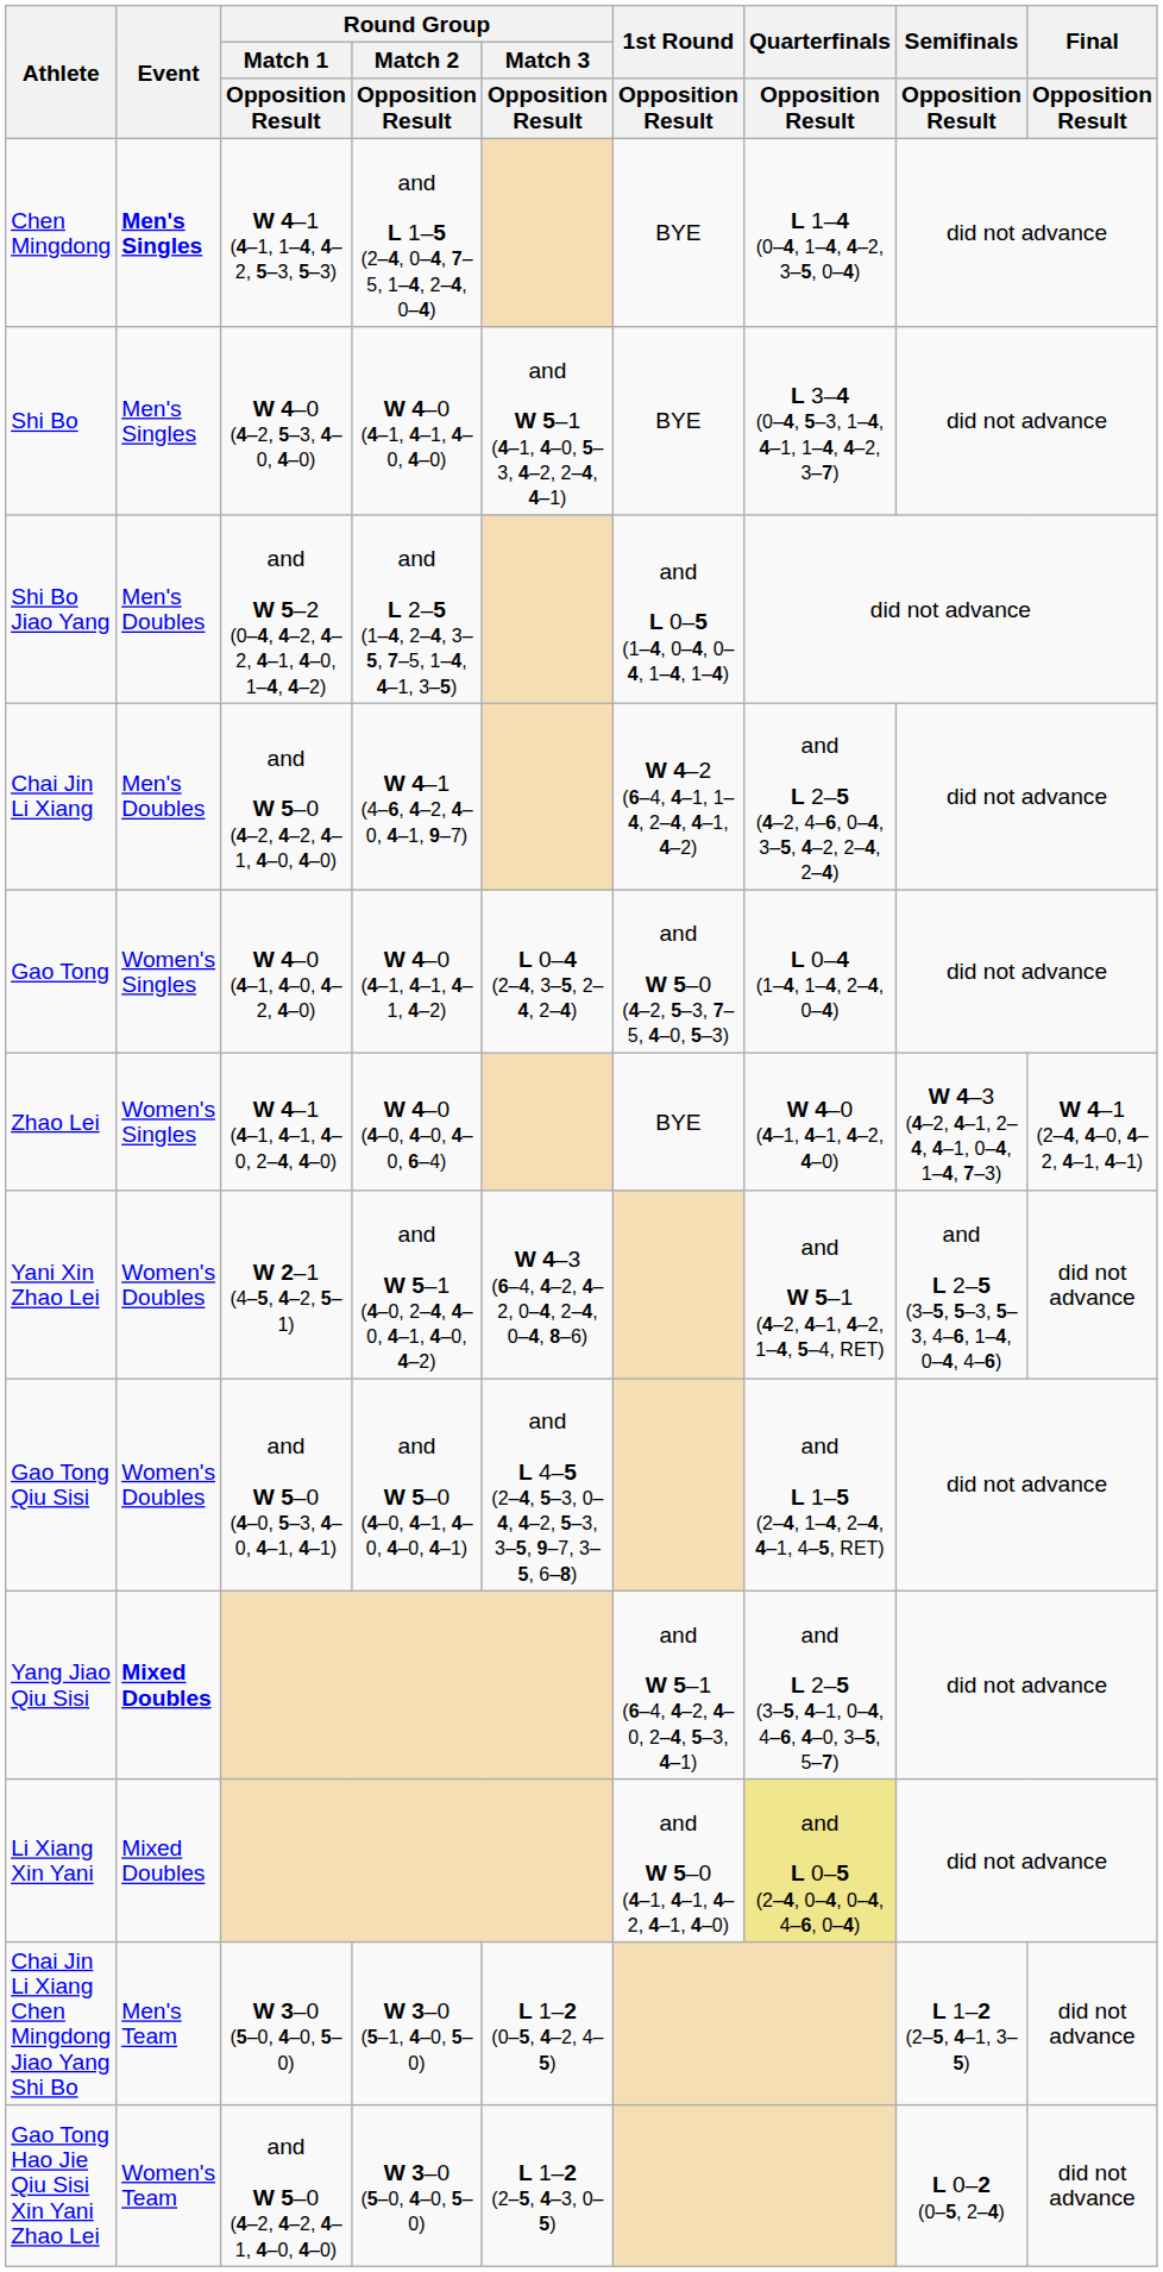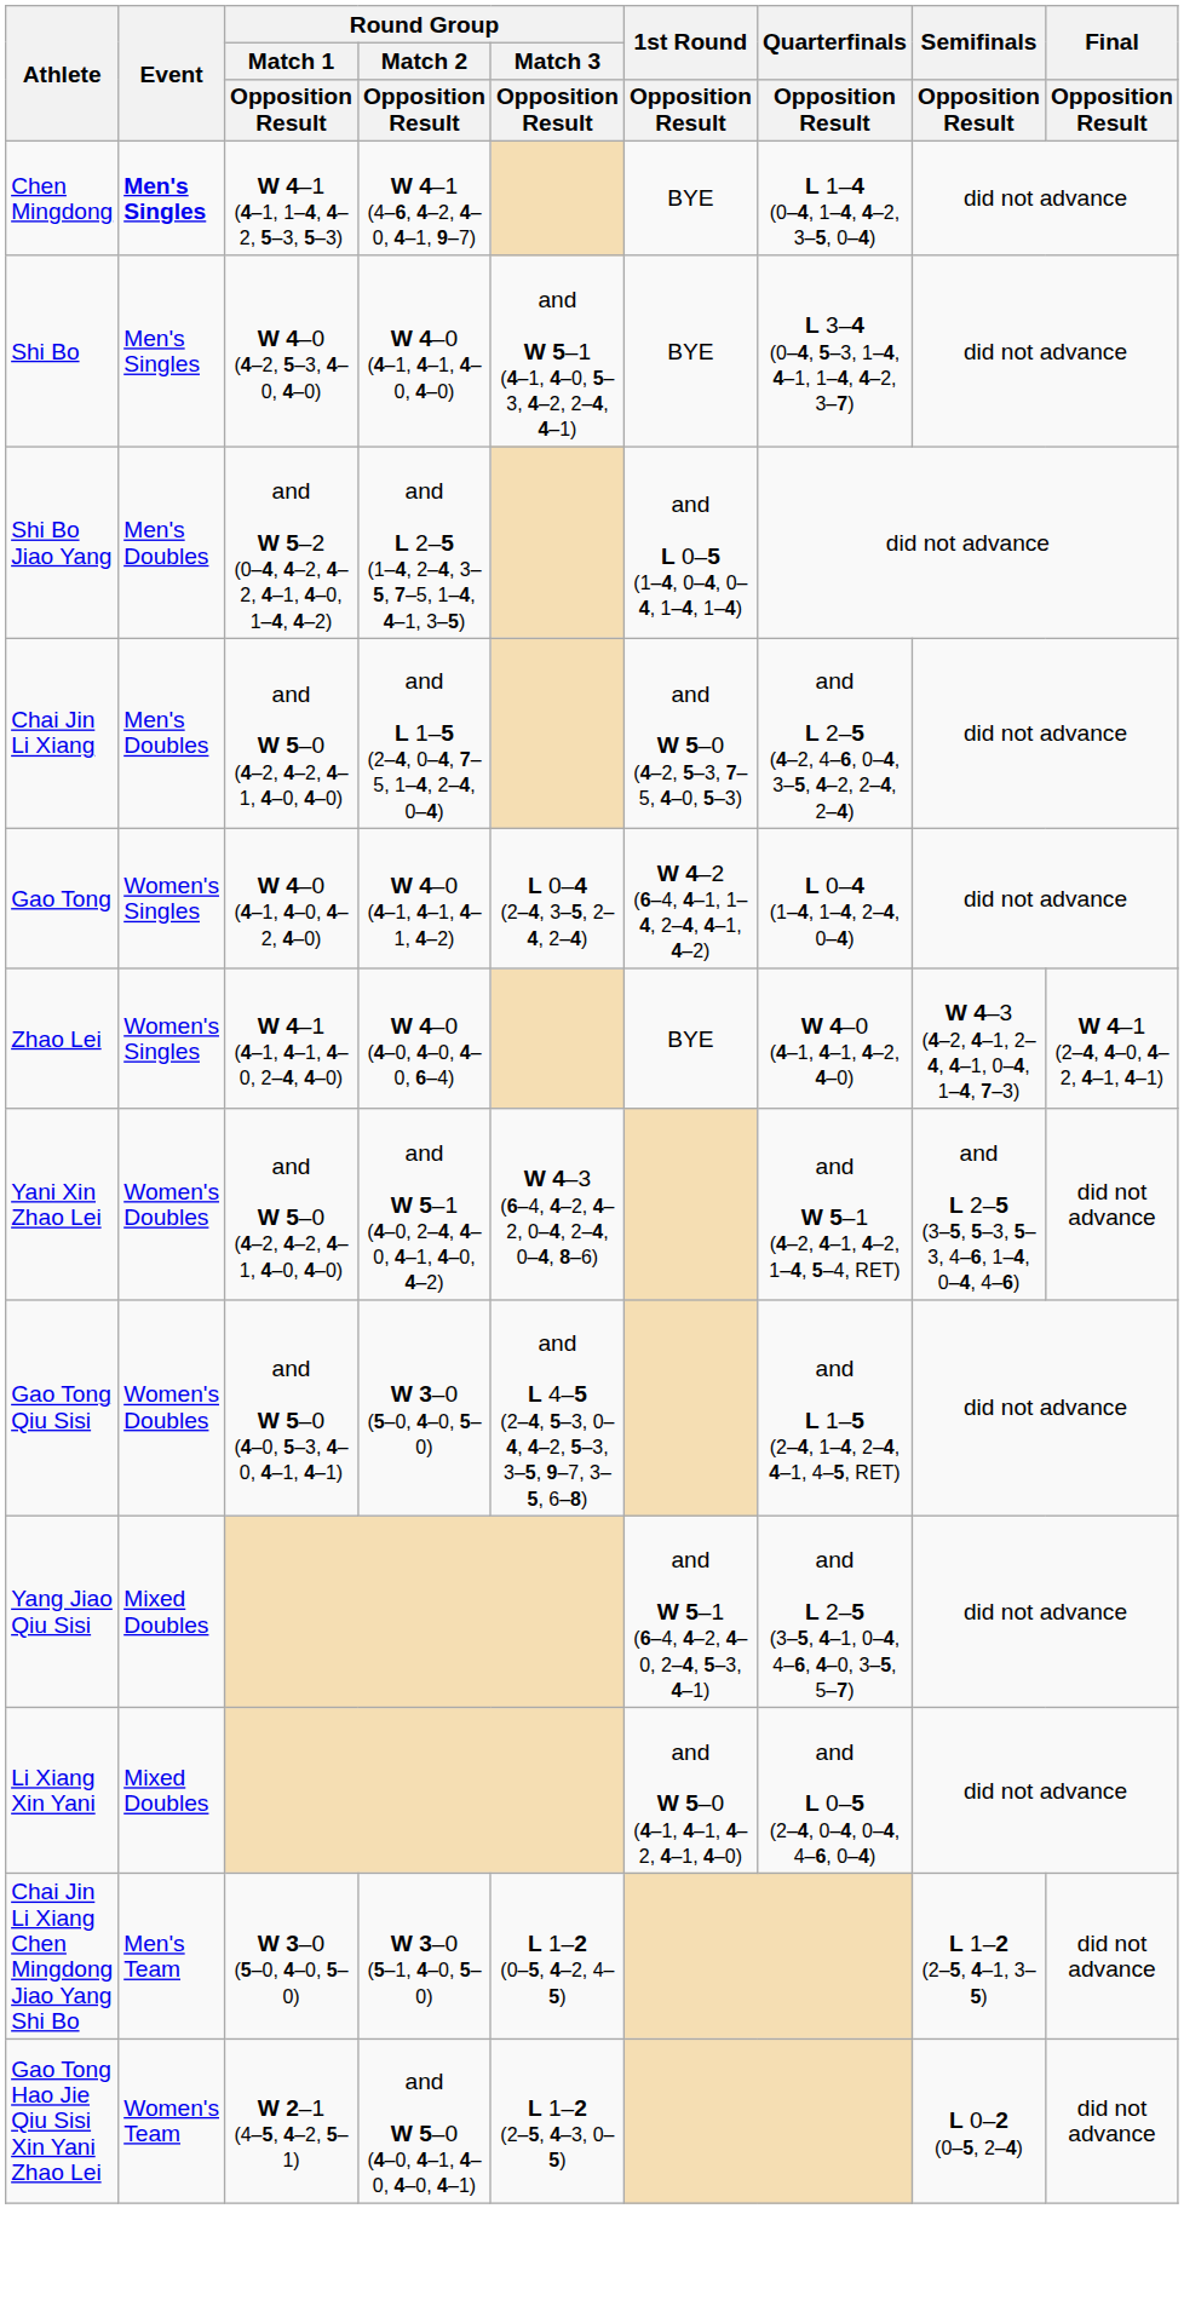 <table class="wikitable" style="font-size:90%;">
 <tr>
 <th rowspan=3>Athlete</th>
 <th rowspan=3>Event</th>
 <th colspan=3>Round Group</th>
 <th rowspan=2>1st Round</th>
 <th rowspan=2>Quarterfinals</th>
 <th rowspan=2>Semifinals</th>
 <th rowspan=2>Final</th>
 </tr>
 <tr>
 <th>Match 1</th>
 <th>Match 2</th>
 <th>Match 3</th>
 </tr>
 <tr>
 <th>Opposition<br>Result</th>
 <th>Opposition<br>Result</th>
 <th>Opposition<br>Result</th>
 <th>Opposition<br>Result</th>
 <th>Opposition<br>Result</th>
 <th>Opposition<br>Result</th>
 <th>Opposition<br>Result</th>
 </tr>
 <tr>
 <td><a href='#'>Chen Mingdong</a></td>
 <td><strong><a href='#'>Men's Singles</a></strong></td>
 <td align=center><br><strong>W</strong> <strong>4</strong>–1<br><small>(<strong>4</strong>–1, 1–<strong>4</strong>, <strong>4</strong>–2, <strong>5</strong>–3, <strong>5</strong>–3)</small></td>
-<td align=center><br>and<br><br><strong>L</strong> 1–<strong>5</strong><br><small>(2–<strong>4</strong>, 0–<strong>4</strong>, <strong>7</strong>–5, 1–<strong>4</strong>, 2–<strong>4</strong>, 0–<strong>4</strong>)</small></td>
+<td align=center><br><strong>W</strong> <strong>4</strong>–1<br><small>(4–<strong>6</strong>, <strong>4</strong>–2, <strong>4</strong>–0, <strong>4</strong>–1, <strong>9</strong>–7)</small></td>
 <td style="text-align:center; background:wheat;"></td>
 <td align=center>BYE</td>
 <td align=center><br><strong>L</strong> 1–<strong>4</strong><br><small>(0–<strong>4</strong>, 1–<strong>4</strong>, <strong>4</strong>–2, 3–<strong>5</strong>, 0–<strong>4</strong>)</small></td>
 <td style="text-align:center;" colspan="7">did not advance</td>
 </tr>
 <tr>
 <td><a href='#'>Shi Bo</a></td>
 <td><a href='#'>Men's Singles</a></td>
 <td align=center><br><strong>W</strong> <strong>4</strong>–0<br><small>(<strong>4</strong>–2, <strong>5</strong>–3, <strong>4</strong>–0, <strong>4</strong>–0)</small></td>
 <td align=center><br><strong>W</strong> <strong>4</strong>–0<br><small>(<strong>4</strong>–1, <strong>4</strong>–1, <strong>4</strong>–0, <strong>4</strong>–0)</small></td>
 <td align=center><br>and<br><br><strong>W</strong> <strong>5</strong>–1<br><small>(<strong>4</strong>–1, <strong>4</strong>–0, <strong>5</strong>–3, <strong>4</strong>–2, 2–<strong>4</strong>, <strong>4</strong>–1)</small></td>
 <td align=center>BYE</td>
 <td align=center><br><strong>L</strong> 3–<strong>4</strong><br><small>(0–<strong>4</strong>, <strong>5</strong>–3, 1–<strong>4</strong>, <strong>4</strong>–1, 1–<strong>4</strong>, <strong>4</strong>–2, 3–<strong>7</strong>)</small></td>
 <td style="text-align:center;" colspan="7">did not advance</td>
 </tr>
 <tr>
 <td><a href='#'>Shi Bo</a><br><a href='#'>Jiao Yang</a></td>
 <td><a href='#'>Men's Doubles</a></td>
 <td align=center><br>and<br><br><strong>W</strong> <strong>5</strong>–2<br><small>(0–<strong>4</strong>, <strong>4</strong>–2, <strong>4</strong>–2, <strong>4</strong>–1, <strong>4</strong>–0, 1–<strong>4</strong>, <strong>4</strong>–2)</small></td>
 <td align=center><br>and<br><br><strong>L</strong> 2–<strong>5</strong><br><small>(1–<strong>4</strong>, 2–<strong>4</strong>, 3–<strong>5</strong>, <strong>7</strong>–5, 1–<strong>4</strong>, <strong>4</strong>–1, 3–<strong>5</strong>)</small></td>
 <td style="text-align:center; background:wheat;"></td>
 <td align=center><br>and<br><br><strong>L</strong> 0–<strong>5</strong><br><small>(1–<strong>4</strong>, 0–<strong>4</strong>, 0–<strong>4</strong>, 1–<strong>4</strong>, 1–<strong>4</strong>)</small></td>
 <td style="text-align:center;" colspan="7">did not advance</td>
 </tr>
 <tr>
 <td><a href='#'>Chai Jin</a><br><a href='#'>Li Xiang</a></td>
 <td><a href='#'>Men's Doubles</a></td>
 <td align=center><br>and<br><br><strong>W</strong> <strong>5</strong>–0<br><small>(<strong>4</strong>–2, <strong>4</strong>–2, <strong>4</strong>–1, <strong>4</strong>–0, <strong>4</strong>–0)</small></td>
-<td align=center><br><strong>W</strong> <strong>4</strong>–1<br><small>(4–<strong>6</strong>, <strong>4</strong>–2, <strong>4</strong>–0, <strong>4</strong>–1, <strong>9</strong>–7)</small></td>
+<td align=center><br>and<br><br><strong>L</strong> 1–<strong>5</strong><br><small>(2–<strong>4</strong>, 0–<strong>4</strong>, <strong>7</strong>–5, 1–<strong>4</strong>, 2–<strong>4</strong>, 0–<strong>4</strong>)</small></td>
 <td style="text-align:center; background:wheat;"></td>
-<td align=center><br><strong>W</strong> <strong>4</strong>–2<br><small>(<strong>6</strong>–4, <strong>4</strong>–1, 1–<strong>4</strong>, 2–<strong>4</strong>, <strong>4</strong>–1, <strong>4</strong>–2)</small></td>
+<td align=center><br>and<br><br><strong>W</strong> <strong>5</strong>–0<br><small>(<strong>4</strong>–2, <strong>5</strong>–3, <strong>7</strong>–5, <strong>4</strong>–0, <strong>5</strong>–3)</small></td>
 <td align=center><br>and<br><br><strong>L</strong> 2–<strong>5</strong><br><small>(<strong>4</strong>–2, 4–<strong>6</strong>, 0–<strong>4</strong>, 3–<strong>5</strong>, <strong>4</strong>–2, 2–<strong>4</strong>, 2–<strong>4</strong>)</small></td>
 <td style="text-align:center;" colspan="7">did not advance</td>
 </tr>
 <tr>
 <td><a href='#'>Gao Tong</a></td>
 <td><a href='#'>Women's Singles</a></td>
 <td align=center><br><strong>W</strong> <strong>4</strong>–0<br><small>(<strong>4</strong>–1, <strong>4</strong>–0, <strong>4</strong>–2, <strong>4</strong>–0)</small></td>
 <td align=center><br><strong>W</strong> <strong>4</strong>–0<br><small>(<strong>4</strong>–1, <strong>4</strong>–1, <strong>4</strong>–1, <strong>4</strong>–2)</small></td>
 <td align=center><br><strong>L</strong> 0–<strong>4</strong><br><small>(2–<strong>4</strong>, 3–<strong>5</strong>, 2–<strong>4</strong>, 2–<strong>4</strong>)</small></td>
-<td align=center><br>and<br><br><strong>W</strong> <strong>5</strong>–0<br><small>(<strong>4</strong>–2, <strong>5</strong>–3, <strong>7</strong>–5, <strong>4</strong>–0, <strong>5</strong>–3)</small></td>
+<td align=center><br><strong>W</strong> <strong>4</strong>–2<br><small>(<strong>6</strong>–4, <strong>4</strong>–1, 1–<strong>4</strong>, 2–<strong>4</strong>, <strong>4</strong>–1, <strong>4</strong>–2)</small></td>
 <td align=center><br><strong>L</strong> 0–<strong>4</strong><br><small>(1–<strong>4</strong>, 1–<strong>4</strong>, 2–<strong>4</strong>, 0–<strong>4</strong>)</small></td>
 <td style="text-align:center;" colspan="7">did not advance</td>
 </tr>
 <tr>
 <td><a href='#'>Zhao Lei</a></td>
 <td><a href='#'>Women's Singles</a></td>
 <td align=center><br><strong>W</strong> <strong>4</strong>–1<br><small>(<strong>4</strong>–1, <strong>4</strong>–1, <strong>4</strong>–0, 2–<strong>4</strong>, <strong>4</strong>–0)</small></td>
 <td align=center><br><strong>W</strong> <strong>4</strong>–0<br><small>(<strong>4</strong>–0, <strong>4</strong>–0, <strong>4</strong>–0, <strong>6</strong>–4)</small></td>
 <td style="text-align:center; background:wheat;"></td>
 <td align=center>BYE</td>
 <td align=center><br><strong>W</strong> <strong>4</strong>–0<br><small>(<strong>4</strong>–1, <strong>4</strong>–1, <strong>4</strong>–2, <strong>4</strong>–0)</small></td>
 <td align=center><br><strong>W</strong> <strong>4</strong>–3<br><small>(<strong>4</strong>–2, <strong>4</strong>–1, 2–<strong>4</strong>, <strong>4</strong>–1, 0–<strong>4</strong>, 1–<strong>4</strong>, <strong>7</strong>–3)</small></td>
 <td align=center><br><strong>W</strong> <strong>4</strong>–1<br><small>(2–<strong>4</strong>, <strong>4</strong>–0, <strong>4</strong>–2, <strong>4</strong>–1, <strong>4</strong>–1)</small><br></td>
 </tr>
 <tr>
 <td><a href='#'>Yani Xin</a><br><a href='#'>Zhao Lei</a></td>
 <td><a href='#'>Women's Doubles</a></td>
-<td align=center><br><strong>W</strong> <strong>2</strong>–1<br><small>(4–<strong>5</strong>, <strong>4</strong>–2, <strong>5</strong>–1)</small></td>
+<td align=center><br>and<br><br><strong>W</strong> <strong>5</strong>–0<br><small>(<strong>4</strong>–2, <strong>4</strong>–2, <strong>4</strong>–1, <strong>4</strong>–0, <strong>4</strong>–0)</small></td>
 <td align=center><br>and<br><br><strong>W</strong> <strong>5</strong>–1<br><small>(<strong>4</strong>–0, 2–<strong>4</strong>, <strong>4</strong>–0, <strong>4</strong>–1, <strong>4</strong>–0, <strong>4</strong>–2)</small></td>
 <td align=center><br><strong>W</strong> <strong>4</strong>–3<br><small>(<strong>6</strong>–4, <strong>4</strong>–2, <strong>4</strong>–2, 0–<strong>4</strong>, 2–<strong>4</strong>, 0–<strong>4</strong>, <strong>8</strong>–6)</small></td>
 <td style="text-align:center; background:wheat;"></td>
 <td align=center><br>and<br><br><strong>W</strong> <strong>5</strong>–1<br><small>(<strong>4</strong>–2, <strong>4</strong>–1, <strong>4</strong>–2, 1–<strong>4</strong>, <strong>5</strong>–4, RET)</small></td>
 <td align=center><br>and<br><br><strong>L</strong> 2–<strong>5</strong><br><small>(3–<strong>5</strong>, <strong>5</strong>–3, <strong>5</strong>–3, 4–<strong>6</strong>, 1–<strong>4</strong>, 0–<strong>4</strong>, 4–<strong>6</strong>)</small><br></td>
 <td style="text-align:center;" colspan="7">did not advance</td>
 </tr>
 <tr>
 <td><a href='#'>Gao Tong</a><br><a href='#'>Qiu Sisi</a></td>
 <td><a href='#'>Women's Doubles</a></td>
 <td align=center><br>and<br><br><strong>W</strong> <strong>5</strong>–0<br><small>(<strong>4</strong>–0, <strong>5</strong>–3, <strong>4</strong>–0, <strong>4</strong>–1, <strong>4</strong>–1)</small></td>
-<td align=center><br>and<br><br><strong>W</strong> <strong>5</strong>–0<br><small>(<strong>4</strong>–0, <strong>4</strong>–1, <strong>4</strong>–0, <strong>4</strong>–0, <strong>4</strong>–1)</small></td>
+<td align=center><br><strong>W</strong> <strong>3</strong>–0<br><small>(<strong>5</strong>–0, <strong>4</strong>–0, <strong>5</strong>–0)</small></td>
 <td align=center><br>and<br><br><strong>L</strong> 4–<strong>5</strong><br><small>(2–<strong>4</strong>, <strong>5</strong>–3, 0–<strong>4</strong>, <strong>4</strong>–2, <strong>5</strong>–3, 3–<strong>5</strong>, <strong>9</strong>–7, 3–<strong>5</strong>, 6–<strong>8</strong>)</small></td>
 <td style="text-align:center; background:wheat;"></td>
 <td align=center><br>and<br><br><strong>L</strong> 1–<strong>5</strong><br><small>(2–<strong>4</strong>, 1–<strong>4</strong>, 2–<strong>4</strong>, <strong>4</strong>–1, 4–<strong>5</strong>, RET)</small></td>
 <td style="text-align:center;" colspan="7">did not advance</td>
 </tr>
 <tr>
 <td><a href='#'>Yang Jiao</a><br><a href='#'>Qiu Sisi</a></td>
-<td><strong><a href='#'>Mixed Doubles</a></strong></td>
+<td><a href='#'>Mixed Doubles</a></td>
 <td style="text-align:center; background:wheat;" colspan="3"></td>
 <td align=center><br>and<br><br><strong>W</strong> <strong>5</strong>–1<br><small>(<strong>6</strong>–4, <strong>4</strong>–2, <strong>4</strong>–0, 2–<strong>4</strong>, <strong>5</strong>–3, <strong>4</strong>–1)</small></td>
 <td align=center><br>and<br><br><strong>L</strong> 2–<strong>5</strong><br><small>(3–<strong>5</strong>, <strong>4</strong>–1, 0–<strong>4</strong>, 4–<strong>6</strong>, <strong>4</strong>–0, 3–<strong>5</strong>, 5–<strong>7</strong>)</small></td>
 <td style="text-align:center;" colspan="7">did not advance</td>
 </tr>
 <tr>
 <td><a href='#'>Li Xiang</a><br><a href='#'>Xin Yani</a></td>
 <td><a href='#'>Mixed Doubles</a></td>
 <td style="text-align:center; background:wheat;" colspan="3"></td>
 <td align=center><br>and<br><br><strong>W</strong> <strong>5</strong>–0<br><small>(<strong>4</strong>–1, <strong>4</strong>–1, <strong>4</strong>–2, <strong>4</strong>–1, <strong>4</strong>–0)</small></td>
-<td align=center style="background: khaki;"><br>and<br><br><strong>L</strong> 0–<strong>5</strong><br><small>(2–<strong>4</strong>, 0–<strong>4</strong>, 0–<strong>4</strong>, 4–<strong>6</strong>, 0–<strong>4</strong>)</small></td>
+<td align=center><br>and<br><br><strong>L</strong> 0–<strong>5</strong><br><small>(2–<strong>4</strong>, 0–<strong>4</strong>, 0–<strong>4</strong>, 4–<strong>6</strong>, 0–<strong>4</strong>)</small></td>
 <td style="text-align:center;" colspan="7">did not advance</td>
 </tr>
 <tr>
 <td><a href='#'>Chai Jin</a><br><a href='#'>Li Xiang</a><br><a href='#'>Chen Mingdong</a><br><a href='#'>Jiao Yang</a><br><a href='#'>Shi Bo</a></td>
 <td><a href='#'>Men's Team</a></td>
 <td align=center><br><strong>W</strong> <strong>3</strong>–0<br><small>(<strong>5</strong>–0, <strong>4</strong>–0, <strong>5</strong>–0)</small></td>
 <td align=center><br><strong>W</strong> <strong>3</strong>–0<br><small>(<strong>5</strong>–1, <strong>4</strong>–0, <strong>5</strong>–0)</small></td>
 <td align=center><br><strong>L</strong> 1–<strong>2</strong><br><small>(0–<strong>5</strong>, <strong>4</strong>–2, 4–<strong>5</strong>)</small></td>
 <td style="text-align:center; background:wheat;" colspan="2"></td>
 <td align=center><br><strong>L</strong> 1–<strong>2</strong><br><small>(2–<strong>5</strong>, <strong>4</strong>–1, 3–<strong>5</strong>)</small><br></td>
 <td style="text-align:center;" colspan="7">did not advance</td>
 </tr>
 <tr>
 <td><a href='#'>Gao Tong</a><br><a href='#'>Hao Jie</a><br><a href='#'>Qiu Sisi</a><br><a href='#'>Xin Yani</a><br><a href='#'>Zhao Lei</a></td>
 <td><a href='#'>Women's Team</a></td>
-<td align=center><br>and<br><br><strong>W</strong> <strong>5</strong>–0<br><small>(<strong>4</strong>–2, <strong>4</strong>–2, <strong>4</strong>–1, <strong>4</strong>–0, <strong>4</strong>–0)</small></td>
-<td align=center><br><strong>W</strong> <strong>3</strong>–0<br><small>(<strong>5</strong>–0, <strong>4</strong>–0, <strong>5</strong>–0)</small></td>
+<td align=center><br><strong>W</strong> <strong>2</strong>–1<br><small>(4–<strong>5</strong>, <strong>4</strong>–2, <strong>5</strong>–1)</small></td>
+<td align=center><br>and<br><br><strong>W</strong> <strong>5</strong>–0<br><small>(<strong>4</strong>–0, <strong>4</strong>–1, <strong>4</strong>–0, <strong>4</strong>–0, <strong>4</strong>–1)</small></td>
 <td align=center><br><strong>L</strong> 1–<strong>2</strong><br><small>(2–<strong>5</strong>, <strong>4</strong>–3, 0–<strong>5</strong>)</small></td>
 <td style="text-align:center; background:wheat;" colspan="2"></td>
 <td align=center><br><strong>L</strong> 0–<strong>2</strong><br><small>(0–<strong>5</strong>, 2–<strong>4</strong>)</small><br></td>
 <td style="text-align:center;" colspan="7">did not advance</td>
 </tr>
 </table>
